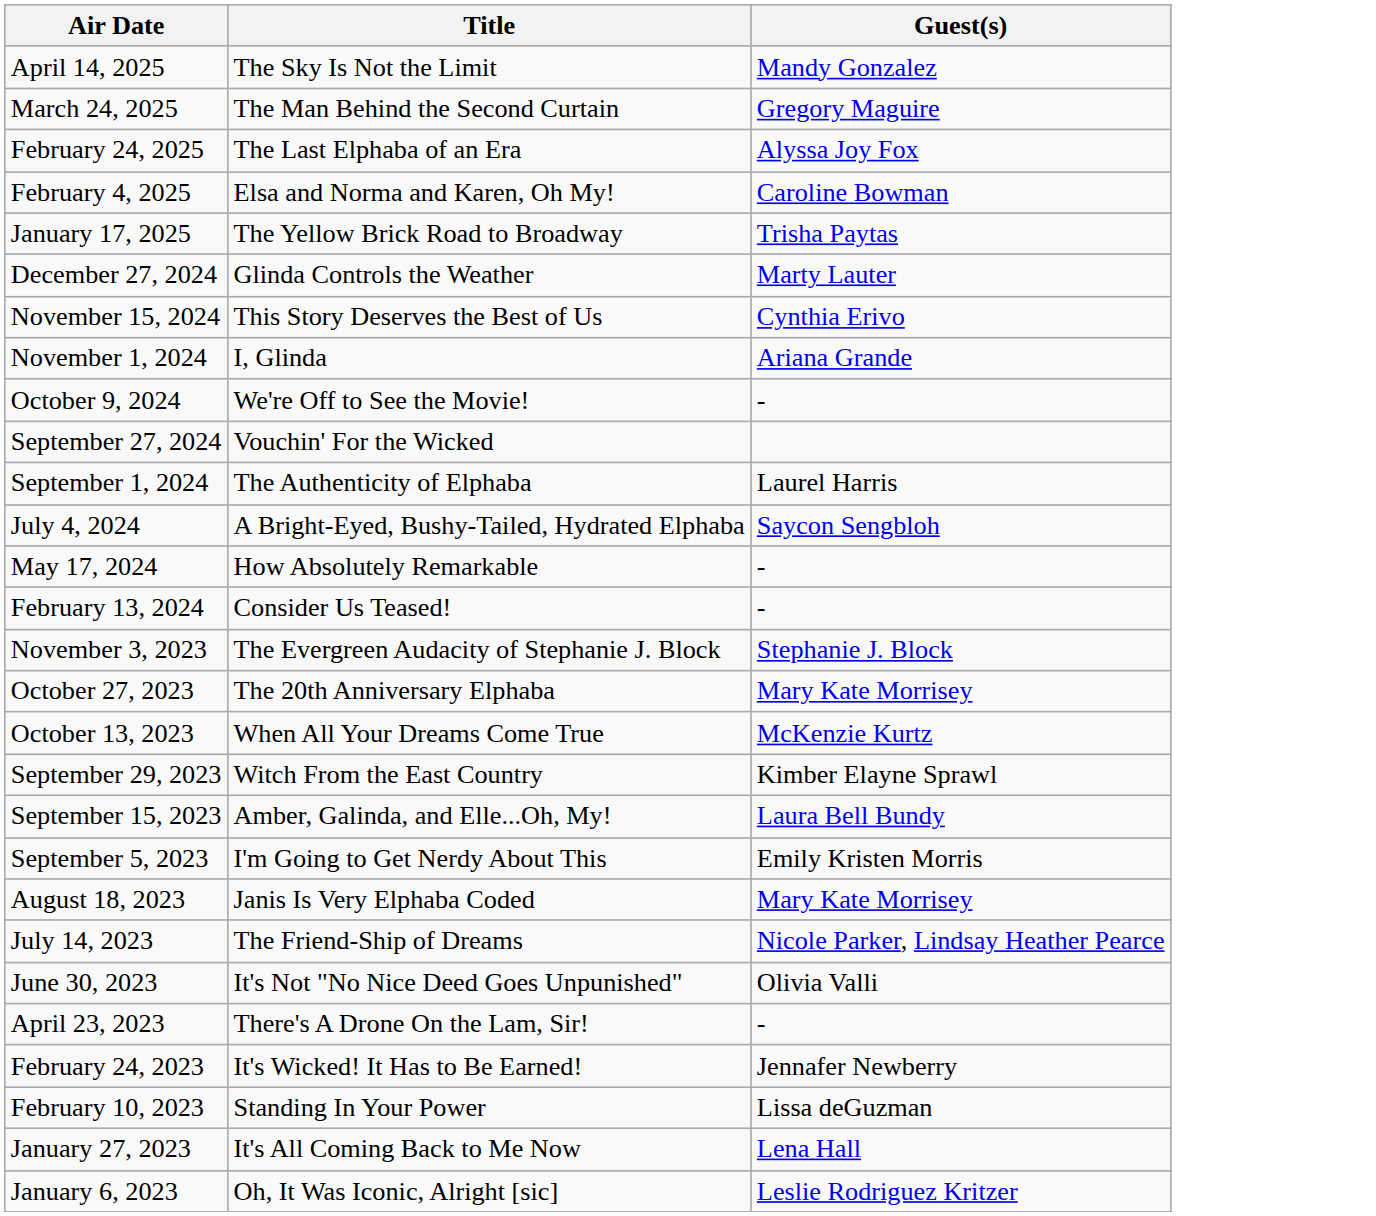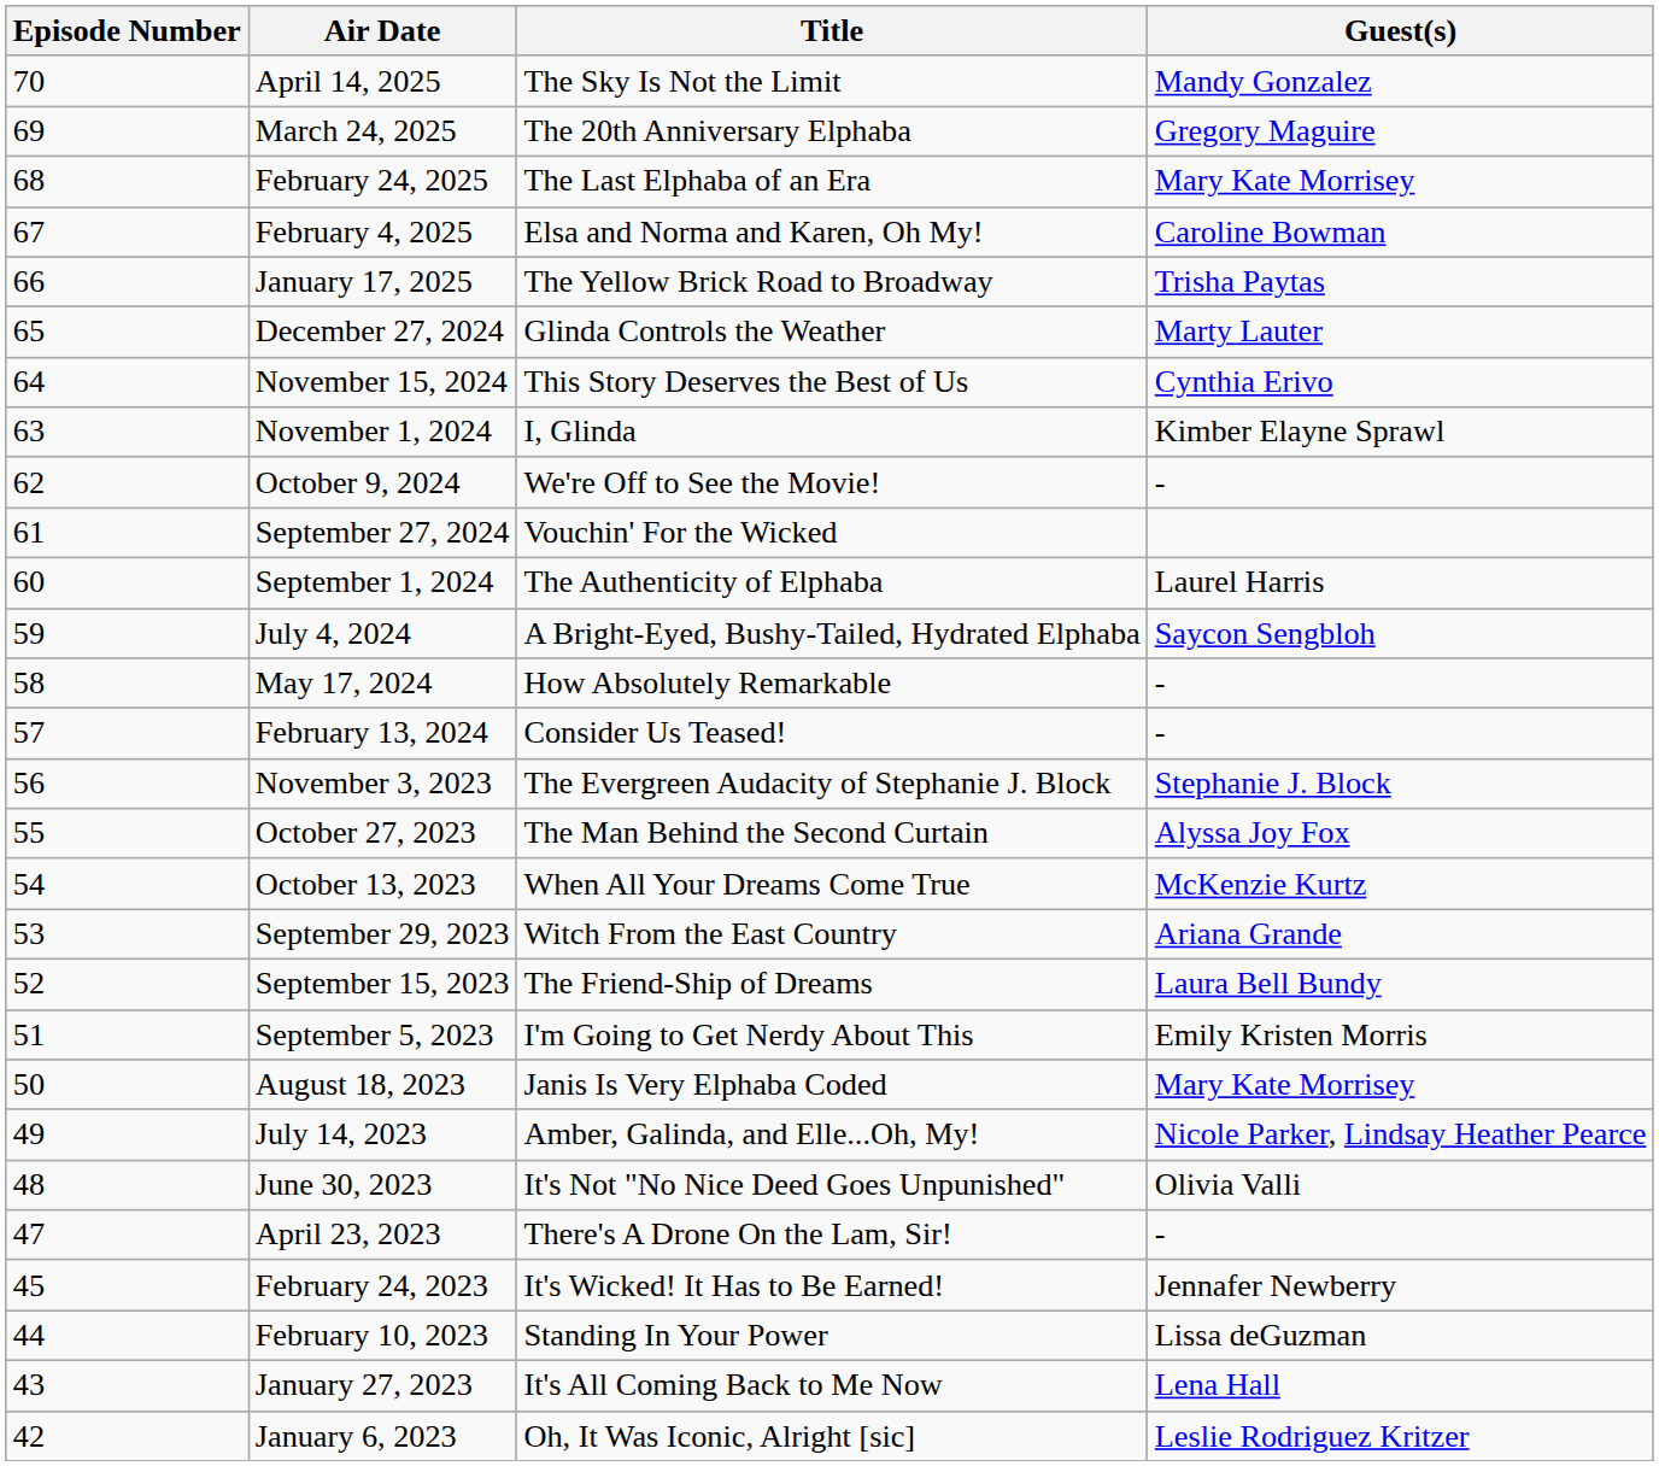 <table class="wikitable">
 <tr>
+<th>Episode Number</th>
 <th>Air Date</th>
 <th>Title</th>
 <th>Guest(s)</th>
 </tr>
 <tr>
+<td>70</td>
 <td>April 14, 2025</td>
 <td>The Sky Is Not the Limit</td>
 <td><a href='#'>Mandy Gonzalez</a></td>
 </tr>
 <tr>
+<td>69</td>
 <td>March 24, 2025</td>
-<td>The Man Behind the Second Curtain</td>
+<td>The 20th Anniversary Elphaba</td>
 <td><a href='#'>Gregory Maguire</a></td>
 </tr>
 <tr>
+<td>68</td>
 <td>February 24, 2025</td>
 <td>The Last Elphaba of an Era</td>
-<td><a href='#'>Alyssa Joy Fox</a></td>
+<td><a href='#'>Mary Kate Morrisey</a></td>
 </tr>
 <tr>
+<td>67</td>
 <td>February 4, 2025</td>
 <td>Elsa and Norma and Karen, Oh My!</td>
 <td><a href='#'>Caroline Bowman</a></td>
 </tr>
 <tr>
+<td>66</td>
 <td>January 17, 2025</td>
 <td>The Yellow Brick Road to Broadway</td>
 <td><a href='#'>Trisha Paytas</a></td>
 </tr>
 <tr>
+<td>65</td>
 <td>December 27, 2024</td>
 <td>Glinda Controls the Weather</td>
 <td><a href='#'>Marty Lauter</a></td>
 </tr>
 <tr>
+<td>64</td>
 <td>November 15, 2024</td>
 <td>This Story Deserves the Best of Us</td>
 <td><a href='#'>Cynthia Erivo</a></td>
 </tr>
 <tr>
+<td>63</td>
 <td>November 1, 2024</td>
 <td>I, Glinda</td>
-<td><a href='#'>Ariana Grande</a></td>
+<td>Kimber Elayne Sprawl</td>
 </tr>
 <tr>
+<td>62</td>
 <td>October 9, 2024</td>
 <td>We're Off to See the Movie!</td>
 <td>-</td>
 </tr>
 <tr>
+<td>61</td>
 <td>September 27, 2024</td>
 <td>Vouchin' For the Wicked</td>
 <td></td>
 </tr>
 <tr>
+<td>60</td>
 <td>September 1, 2024</td>
 <td>The Authenticity of Elphaba</td>
 <td>Laurel Harris</td>
 </tr>
 <tr>
+<td>59</td>
 <td>July 4, 2024</td>
 <td>A Bright-Eyed, Bushy-Tailed, Hydrated Elphaba</td>
 <td><a href='#'>Saycon Sengbloh</a></td>
 </tr>
 <tr>
+<td>58</td>
 <td>May 17, 2024</td>
 <td>How Absolutely Remarkable</td>
 <td>-</td>
 </tr>
 <tr>
+<td>57</td>
 <td>February 13, 2024</td>
 <td>Consider Us Teased!</td>
 <td>-</td>
 </tr>
 <tr>
+<td>56</td>
 <td>November 3, 2023</td>
 <td>The Evergreen Audacity of Stephanie J. Block</td>
 <td><a href='#'>Stephanie J. Block</a></td>
 </tr>
 <tr>
+<td>55</td>
 <td>October 27, 2023</td>
-<td>The 20th Anniversary Elphaba</td>
-<td><a href='#'>Mary Kate Morrisey</a></td>
+<td>The Man Behind the Second Curtain</td>
+<td><a href='#'>Alyssa Joy Fox</a></td>
 </tr>
 <tr>
+<td>54</td>
 <td>October 13, 2023</td>
 <td>When All Your Dreams Come True</td>
 <td><a href='#'>McKenzie Kurtz</a></td>
 </tr>
 <tr>
+<td>53</td>
 <td>September 29, 2023</td>
 <td>Witch From the East Country</td>
-<td>Kimber Elayne Sprawl</td>
+<td><a href='#'>Ariana Grande</a></td>
 </tr>
 <tr>
+<td>52</td>
 <td>September 15, 2023</td>
-<td>Amber, Galinda, and Elle...Oh, My!</td>
+<td>The Friend-Ship of Dreams</td>
 <td><a href='#'>Laura Bell Bundy</a></td>
 </tr>
 <tr>
+<td>51</td>
 <td>September 5, 2023</td>
 <td>I'm Going to Get Nerdy About This</td>
 <td>Emily Kristen Morris</td>
 </tr>
 <tr>
+<td>50</td>
 <td>August 18, 2023</td>
 <td>Janis Is Very Elphaba Coded</td>
 <td><a href='#'>Mary Kate Morrisey</a></td>
 </tr>
 <tr>
+<td>49</td>
 <td>July 14, 2023</td>
-<td>The Friend-Ship of Dreams</td>
+<td>Amber, Galinda, and Elle...Oh, My!</td>
 <td><a href='#'>Nicole Parker</a>, <a href='#'>Lindsay Heather Pearce</a></td>
 </tr>
 <tr>
+<td>48</td>
 <td>June 30, 2023</td>
 <td>It's Not "No Nice Deed Goes Unpunished"</td>
 <td>Olivia Valli</td>
 </tr>
 <tr>
+<td>47</td>
 <td>April 23, 2023</td>
 <td>There's A Drone On the Lam, Sir!</td>
 <td>-</td>
 </tr>
 <tr>
+<td>45</td>
 <td>February 24, 2023</td>
 <td>It's Wicked! It Has to Be Earned!</td>
 <td>Jennafer Newberry</td>
 </tr>
 <tr>
+<td>44</td>
 <td>February 10, 2023</td>
 <td>Standing In Your Power</td>
 <td>Lissa deGuzman</td>
 </tr>
 <tr>
+<td>43</td>
 <td>January 27, 2023</td>
 <td>It's All Coming Back to Me Now</td>
 <td><a href='#'>Lena Hall</a></td>
 </tr>
 <tr>
+<td>42</td>
 <td>January 6, 2023</td>
 <td>Oh, It Was Iconic, Alright [sic]</td>
 <td><a href='#'>Leslie Rodriguez Kritzer</a></td>
 </tr>
 </table>
